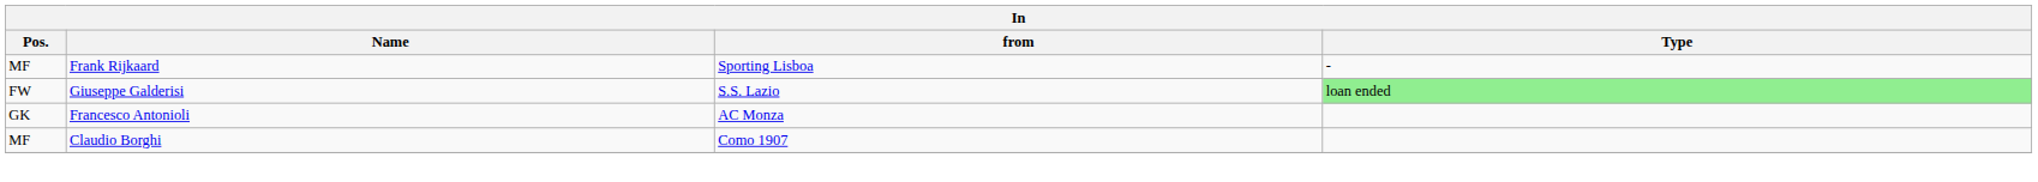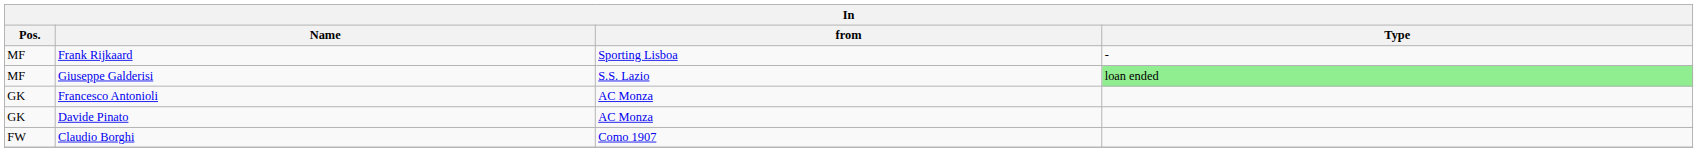 <table class="wikitable" style="font-size:90%;width:99%;">
 <tr>
 <th colspan="4">In</th>
 </tr>
 <tr>
 <th width=3%>Pos.</th>
 <th width=32%>Name</th>
 <th width=30%>from</th>
 <th width=35%>Type</th>
 </tr>
 <tr>
 <td>MF</td>
 <td><a href='#'>Frank Rijkaard</a></td>
 <td><a href='#'>Sporting Lisboa</a></td>
 <td>-</td>
 </tr>
 <tr>
-<td>FW</td>
+<td>MF</td>
 <td><a href='#'>Giuseppe Galderisi</a></td>
 <td><a href='#'>S.S. Lazio</a></td>
 <td style="background: lightgreen;">loan ended</td>
 </tr>
 <tr>
 <td>GK</td>
 <td><a href='#'>Francesco Antonioli</a></td>
 <td><a href='#'>AC Monza</a></td>
 <td></td>
 </tr>
 <tr>
-<td>MF</td>
+<td>GK</td>
+<td><a href='#'>Davide Pinato</a></td>
+<td><a href='#'>AC Monza</a></td>
+<td></td>
+</tr>
+<tr>
+<td>FW</td>
 <td><a href='#'>Claudio Borghi</a></td>
 <td><a href='#'>Como 1907</a></td>
 <td></td>
 </tr>
 <tr>
 </tr>
 </table>
